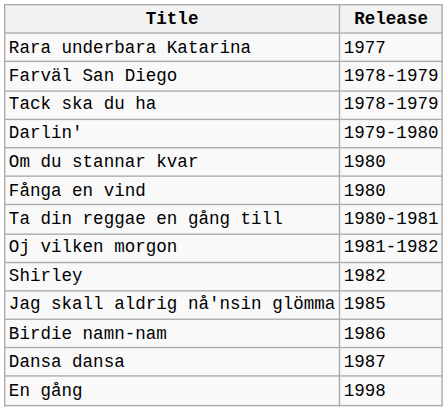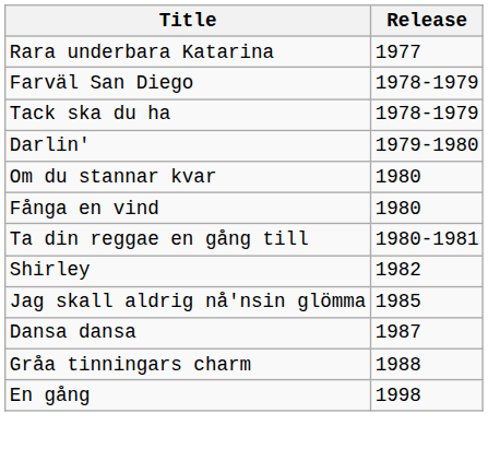 <table class=wikitable>
 <tr>
 <th>Title</th>
 <th>Release</th>
 </tr>
 <tr>
 <td>Rara underbara Katarina</td>
 <td>1977</td>
 </tr>
 <tr>
 <td>Farväl San Diego</td>
 <td>1978-1979</td>
 </tr>
 <tr>
 <td>Tack ska du ha</td>
 <td>1978-1979</td>
 </tr>
 <tr>
 <td>Darlin'</td>
 <td>1979-1980</td>
 </tr>
 <tr>
 <td>Om du stannar kvar</td>
 <td>1980</td>
 </tr>
 <tr>
 <td>Fånga en vind</td>
 <td>1980</td>
 </tr>
 <tr>
 <td>Ta din reggae en gång till</td>
 <td>1980-1981</td>
 </tr>
 <tr>
-<td>Oj vilken morgon</td>
-<td>1981-1982</td>
-</tr>
-<tr>
 <td>Shirley</td>
 <td>1982</td>
 </tr>
 <tr>
 <td>Jag skall aldrig nå'nsin glömma</td>
 <td>1985</td>
 </tr>
 <tr>
-<td>Birdie namn-nam</td>
-<td>1986</td>
+<td>Dansa dansa</td>
+<td>1987</td>
 </tr>
 <tr>
-<td>Dansa dansa</td>
-<td>1987</td>
+<td>Gråa tinningars charm</td>
+<td>1988</td>
 </tr>
 <tr>
 <td>En gång</td>
 <td>1998</td>
 </tr>
 </table>
